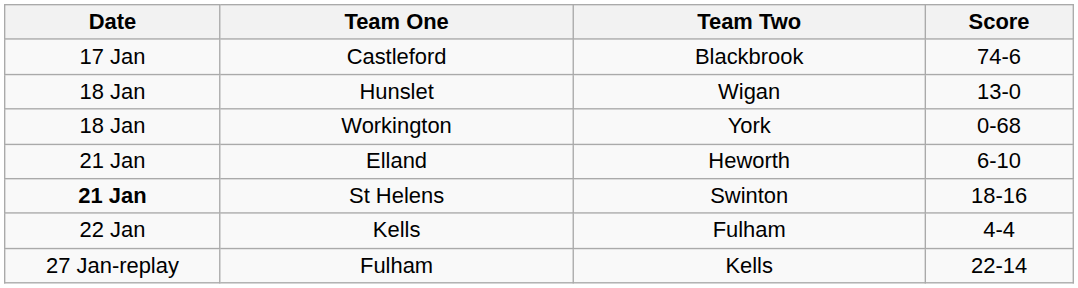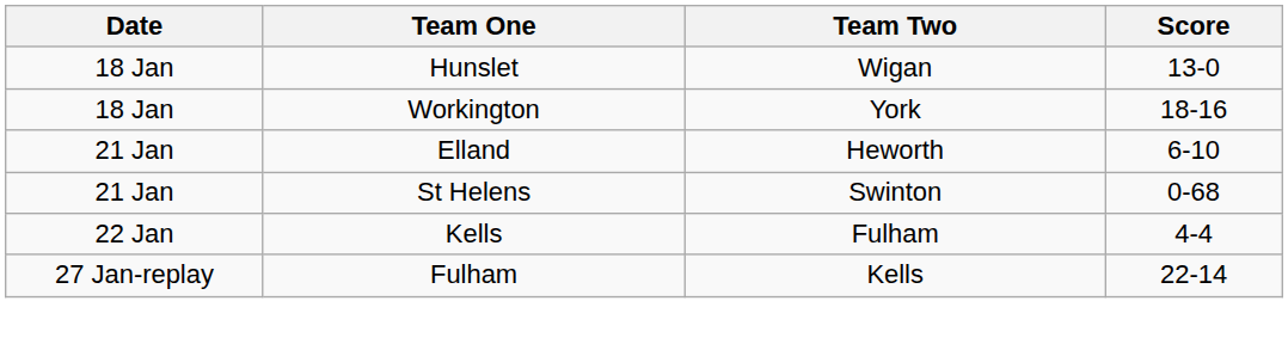 <table class="wikitable" style="text-align: center">
 <tr>
 <th width=150>Date</th>
 <th width=250>Team One</th>
 <th width=250>Team Two</th>
 <th width=100>Score</th>
-</tr>
-<tr>
-<td>17 Jan</td>
-<td>Castleford</td>
-<td>Blackbrook</td>
-<td>74-6</td>
 </tr>
 <tr>
 <td>18 Jan</td>
 <td>Hunslet</td>
 <td>Wigan</td>
 <td>13-0</td>
 </tr>
 <tr>
 <td>18 Jan</td>
 <td>Workington</td>
 <td>York</td>
-<td>0-68</td>
+<td>18-16</td>
 </tr>
 <tr>
 <td>21 Jan</td>
 <td>Elland</td>
 <td>Heworth</td>
 <td>6-10</td>
 </tr>
 <tr>
-<td><strong>21 Jan</strong></td>
+<td>21 Jan</td>
 <td>St Helens</td>
 <td>Swinton</td>
-<td>18-16</td>
+<td>0-68</td>
 </tr>
 <tr>
 <td>22 Jan</td>
 <td>Kells</td>
 <td>Fulham</td>
 <td>4-4</td>
 </tr>
 <tr>
 <td>27 Jan-replay</td>
 <td>Fulham</td>
 <td>Kells</td>
 <td>22-14</td>
 </tr>
 </table>
